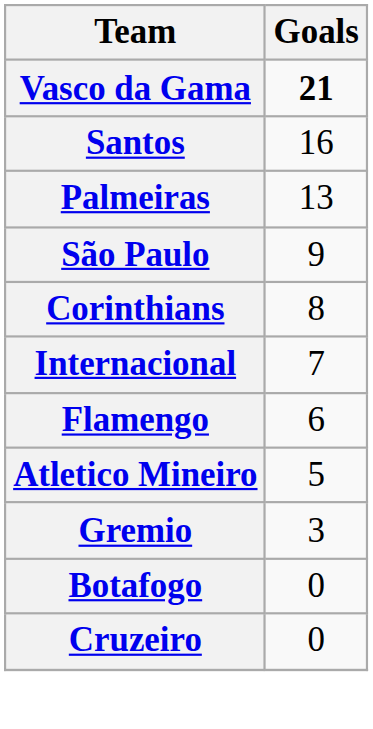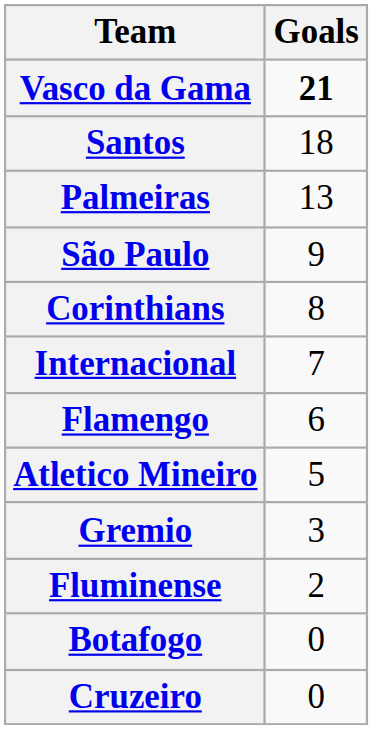 <table class="wikitable plainrowheaders">
 <tr>
 <th scope="col">Team</th>
 <th scope="col">Goals</th>
 </tr>
 <tr>
 <th scope="row"> <a href='#'>Vasco da Gama</a></th>
 <td style="text-align:center;"><strong>21</strong></td>
 </tr>
 <tr>
 <th scope="row"> <a href='#'>Santos</a></th>
-<td style="text-align:center;">16</td>
+<td style="text-align:center;">18</td>
 </tr>
 <tr>
 <th scope="row"> <strong><a href='#'>Palmeiras</a></strong></th>
 <td style="text-align:center;">13</td>
 </tr>
 <tr>
 <th scope="row"> <a href='#'>São Paulo</a></th>
 <td style="text-align:center;">9</td>
 </tr>
 <tr>
 <th scope="row"> <a href='#'>Corinthians</a></th>
 <td style="text-align:center;">8</td>
 </tr>
 <tr>
 <th scope="row"> <a href='#'>Internacional</a></th>
 <td style="text-align:center;">7</td>
 </tr>
 <tr>
 <th scope="row"> <a href='#'>Flamengo</a></th>
 <td style="text-align:center;">6</td>
 </tr>
 <tr>
 <th scope="row"> <a href='#'>Atletico Mineiro</a></th>
 <td style="text-align:center;">5</td>
 </tr>
 <tr>
 <th scope="row"> <a href='#'>Gremio</a></th>
 <td style="text-align:center;">3</td>
 </tr>
 <tr>
+<th scope="row"> <a href='#'>Fluminense</a></th>
+<td style="text-align:center;">2</td>
+</tr>
+<tr>
 <th scope="row"> <a href='#'>Botafogo</a></th>
 <td style="text-align:center;">0</td>
 </tr>
 <tr>
 <th scope="row"> <a href='#'>Cruzeiro</a></th>
 <td style="text-align:center;">0</td>
 </tr>
 <tr>
 </tr>
 </table>
